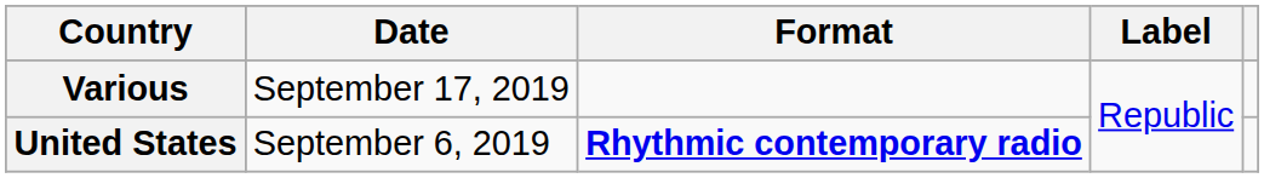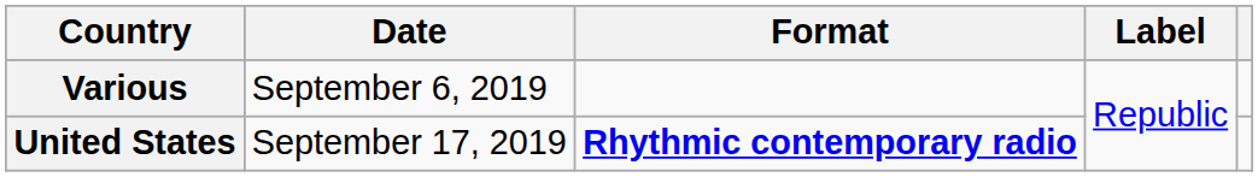 <table class="wikitable plainrowheaders">
 <tr>
 <th scope="col">Country</th>
 <th scope="col">Date</th>
 <th scope="col">Format</th>
 <th scope="col">Label</th>
 <th scope="col"></th>
 </tr>
 <tr>
 <th scope="row">Various</th>
-<td>September 17, 2019</td>
+<td>September 6, 2019</td>
 <td></td>
 <td rowspan="2"><a href='#'>Republic</a></td>
 <td align="center"></td>
 </tr>
 <tr>
 <th scope="row">United States</th>
-<td>September 6, 2019</td>
+<td>September 17, 2019</td>
 <td><strong><a href='#'>Rhythmic contemporary radio</a></strong></td>
 <td align="center"></td>
 </tr>
 </table>
